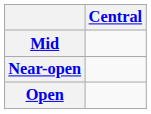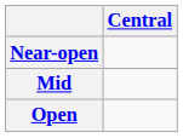 <table class="wikitable" style="text-align: center;">
 <tr>
 <th></th>
 <th><a href='#'>Central</a></th>
 </tr>
 <tr>
-<th><a href='#'>Mid</a></th>
+<th><a href='#'>Near-open</a></th>
 <td></td>
 </tr>
 <tr>
-<th><a href='#'>Near-open</a></th>
+<th><a href='#'>Mid</a></th>
 <td></td>
 </tr>
 <tr>
 <th><a href='#'>Open</a></th>
 <td></td>
 </tr>
 </table>
